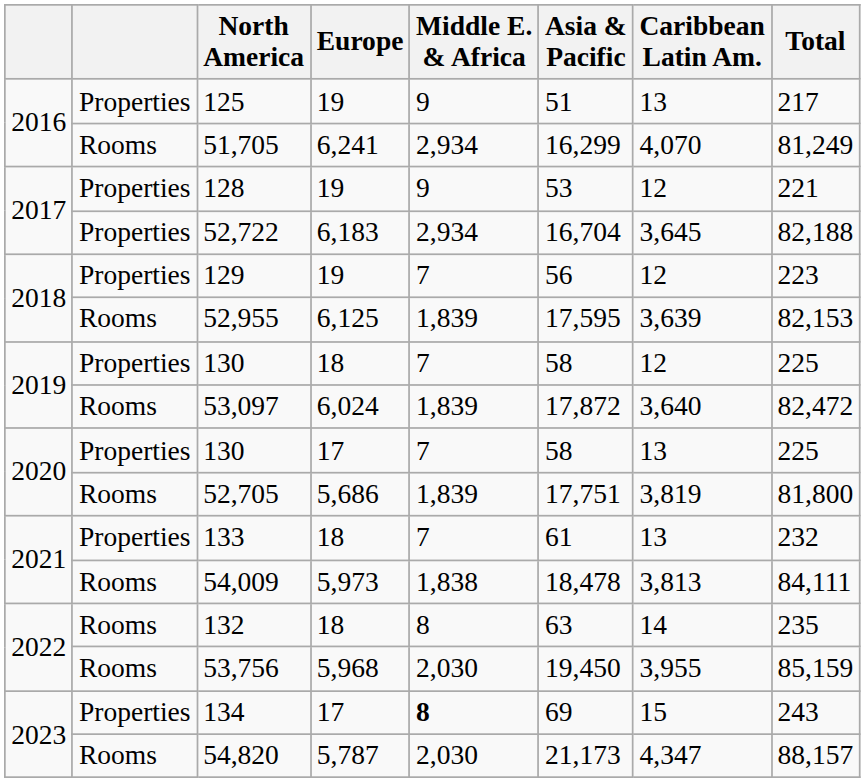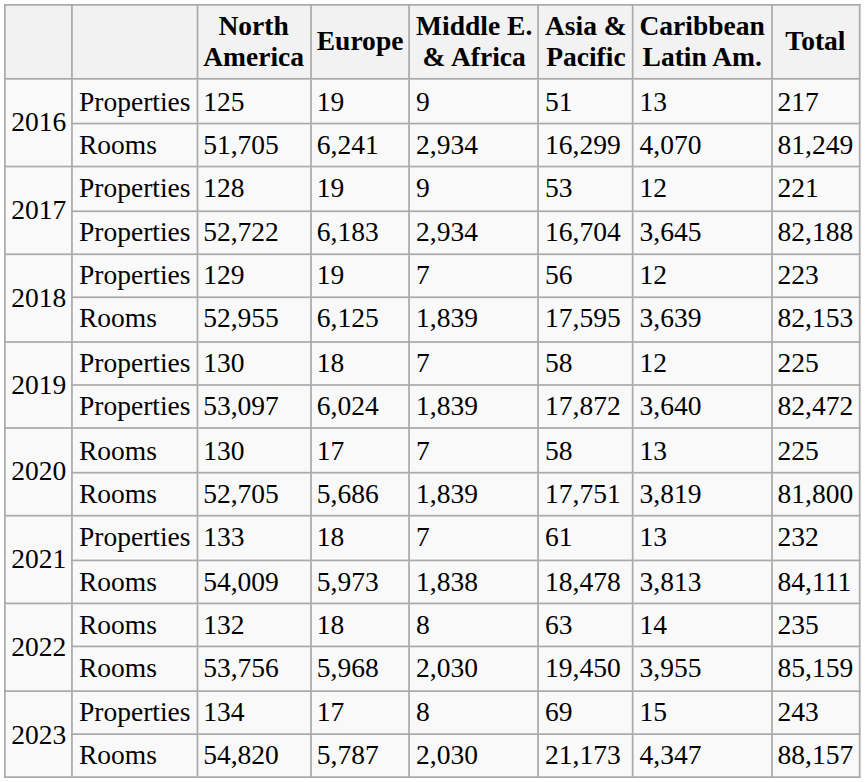 <table class="wikitable">
 <tr>
 <th class="unsortable"></th>
 <th></th>
 <th>North<br>America</th>
 <th>Europe</th>
 <th>Middle E.<br>& Africa</th>
 <th>Asia &<br>Pacific</th>
 <th>Caribbean<br>Latin Am.</th>
 <th>Total</th>
 </tr>
 <tr>
 <td rowspan=2>2016</td>
 <td>Properties</td>
 <td>125</td>
 <td>19</td>
 <td>9</td>
 <td>51</td>
 <td>13</td>
 <td>217</td>
 </tr>
 <tr>
 <td>Rooms</td>
 <td>51,705</td>
 <td>6,241</td>
 <td>2,934</td>
 <td>16,299</td>
 <td>4,070</td>
 <td>81,249</td>
 </tr>
 <tr>
 <td rowspan=2>2017</td>
 <td>Properties</td>
 <td>128</td>
 <td>19</td>
 <td>9</td>
 <td>53</td>
 <td>12</td>
 <td>221</td>
 </tr>
 <tr>
 <td>Properties</td>
 <td>52,722</td>
 <td>6,183</td>
 <td>2,934</td>
 <td>16,704</td>
 <td>3,645</td>
 <td>82,188</td>
 </tr>
 <tr>
 <td rowspan=2>2018</td>
 <td>Properties</td>
 <td>129</td>
 <td>19</td>
 <td>7</td>
 <td>56</td>
 <td>12</td>
 <td>223</td>
 </tr>
 <tr>
 <td>Rooms</td>
 <td>52,955</td>
 <td>6,125</td>
 <td>1,839</td>
 <td>17,595</td>
 <td>3,639</td>
 <td>82,153</td>
 </tr>
 <tr>
 <td rowspan=2>2019</td>
 <td>Properties</td>
 <td>130</td>
 <td>18</td>
 <td>7</td>
 <td>58</td>
 <td>12</td>
 <td>225</td>
 </tr>
 <tr>
-<td>Rooms</td>
+<td>Properties</td>
 <td>53,097</td>
 <td>6,024</td>
 <td>1,839</td>
 <td>17,872</td>
 <td>3,640</td>
 <td>82,472</td>
 </tr>
 <tr>
 <td rowspan=2>2020</td>
-<td>Properties</td>
+<td>Rooms</td>
 <td>130</td>
 <td>17</td>
 <td>7</td>
 <td>58</td>
 <td>13</td>
 <td>225</td>
 </tr>
 <tr>
 <td>Rooms</td>
 <td>52,705</td>
 <td>5,686</td>
 <td>1,839</td>
 <td>17,751</td>
 <td>3,819</td>
 <td>81,800</td>
 </tr>
 <tr>
 <td rowspan=2>2021</td>
 <td>Properties</td>
 <td>133</td>
 <td>18</td>
 <td>7</td>
 <td>61</td>
 <td>13</td>
 <td>232</td>
 </tr>
 <tr>
 <td>Rooms</td>
 <td>54,009</td>
 <td>5,973</td>
 <td>1,838</td>
 <td>18,478</td>
 <td>3,813</td>
 <td>84,111</td>
 </tr>
 <tr>
 <td rowspan=2>2022</td>
 <td>Rooms</td>
 <td>132</td>
 <td>18</td>
 <td>8</td>
 <td>63</td>
 <td>14</td>
 <td>235</td>
 </tr>
 <tr>
 <td>Rooms</td>
 <td>53,756</td>
 <td>5,968</td>
 <td>2,030</td>
 <td>19,450</td>
 <td>3,955</td>
 <td>85,159</td>
 </tr>
 <tr>
 <td rowspan=2>2023</td>
 <td>Properties</td>
 <td>134</td>
 <td>17</td>
-<td><strong>8</strong></td>
+<td>8</td>
 <td>69</td>
 <td>15</td>
 <td>243</td>
 </tr>
 <tr>
 <td>Rooms</td>
 <td>54,820</td>
 <td>5,787</td>
 <td>2,030</td>
 <td>21,173</td>
 <td>4,347</td>
 <td>88,157</td>
 </tr>
 </table>
